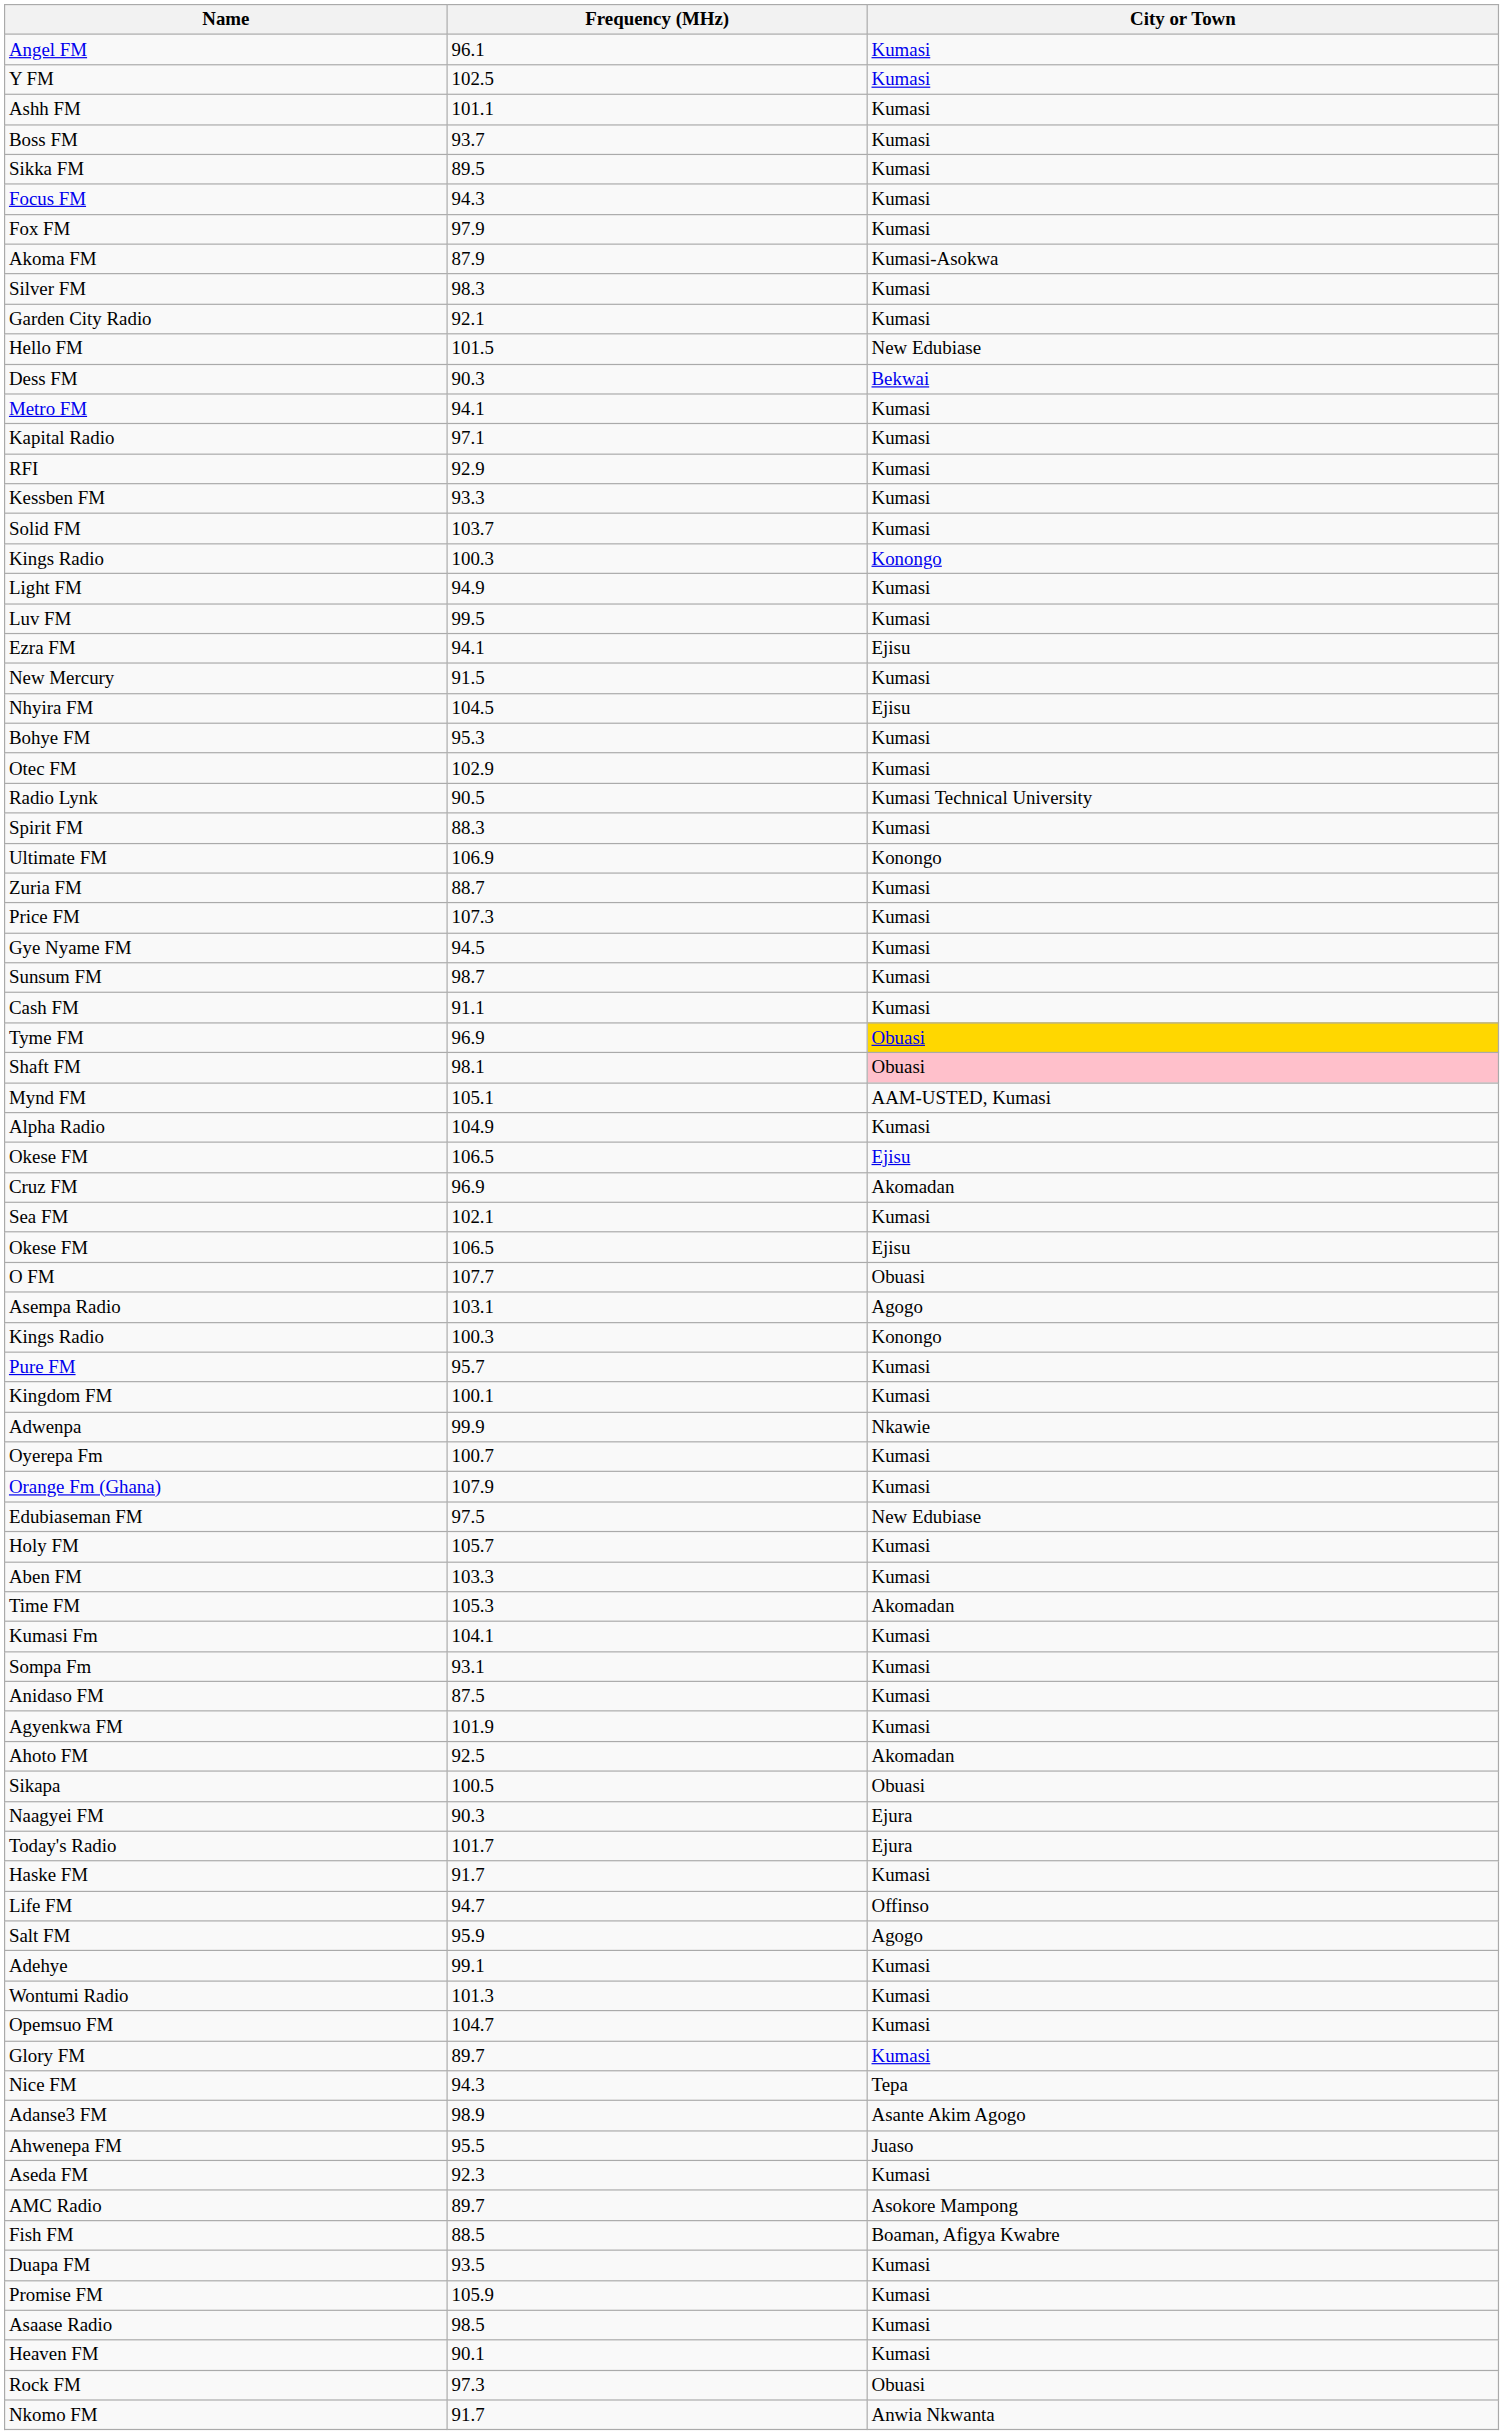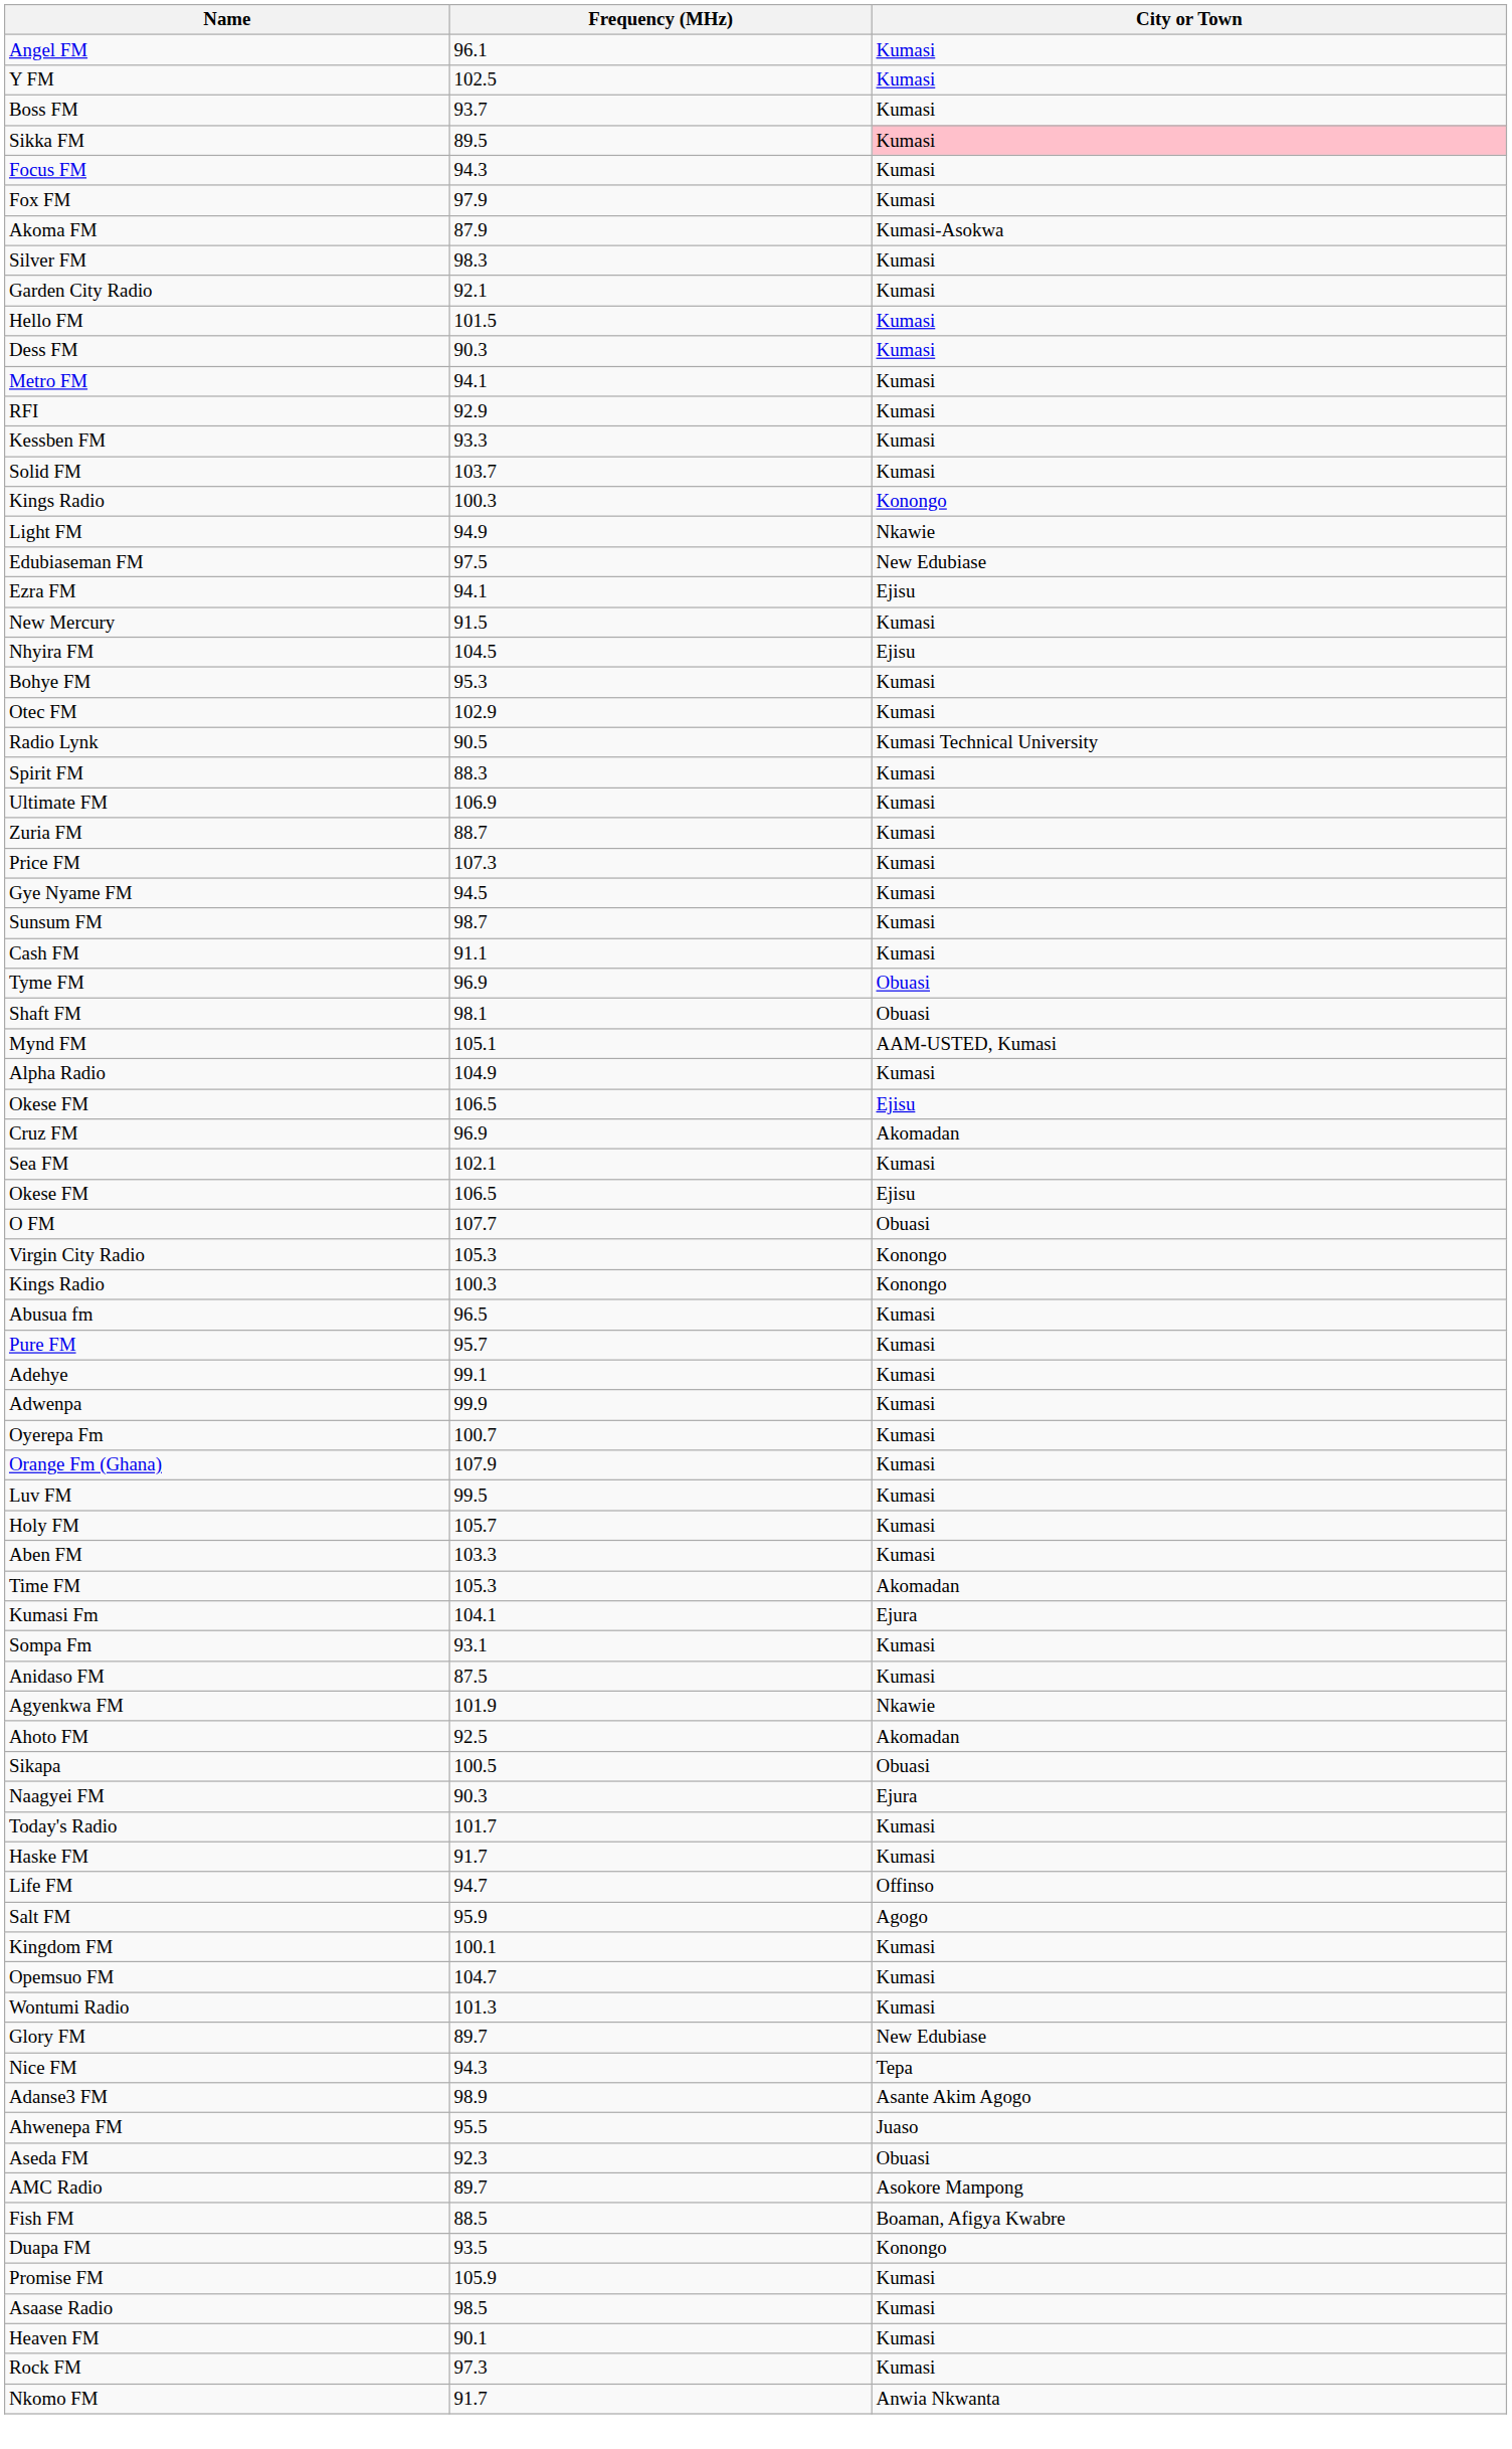 <table class="wikitable sortable" style="width:80%;">
 <tr>
 <th>Name</th>
 <th>Frequency (MHz)</th>
 <th>City or Town</th>
 </tr>
 <tr>
 <td><a href='#'>Angel FM</a></td>
 <td>96.1</td>
 <td><a href='#'>Kumasi</a></td>
 </tr>
 <tr>
 <td>Y FM</td>
 <td>102.5</td>
 <td><a href='#'>Kumasi</a></td>
 </tr>
 <tr>
-<td>Ashh FM</td>
-<td>101.1</td>
-<td>Kumasi</td>
-</tr>
-<tr>
 <td>Boss FM</td>
 <td>93.7</td>
 <td>Kumasi</td>
 </tr>
 <tr>
 <td>Sikka FM</td>
 <td>89.5</td>
-<td>Kumasi</td>
+<td style="background: pink;">Kumasi</td>
 </tr>
 <tr>
 <td><a href='#'>Focus FM</a></td>
 <td>94.3</td>
 <td>Kumasi</td>
 </tr>
 <tr>
 <td>Fox FM</td>
 <td>97.9</td>
 <td>Kumasi</td>
 </tr>
 <tr>
 <td>Akoma FM</td>
 <td>87.9</td>
 <td>Kumasi-Asokwa</td>
 </tr>
 <tr>
 <td>Silver FM</td>
 <td>98.3</td>
 <td>Kumasi</td>
 </tr>
 <tr>
 <td>Garden City Radio</td>
 <td>92.1</td>
 <td>Kumasi</td>
 </tr>
 <tr>
 <td>Hello FM</td>
 <td>101.5</td>
-<td>New Edubiase</td>
+<td><a href='#'>Kumasi</a></td>
 </tr>
 <tr>
 <td>Dess FM</td>
 <td>90.3</td>
-<td><a href='#'>Bekwai</a></td>
+<td><a href='#'>Kumasi</a></td>
 </tr>
 <tr>
 <td><a href='#'>Metro FM</a></td>
 <td>94.1</td>
-<td>Kumasi</td>
-</tr>
-<tr>
-<td>Kapital Radio</td>
-<td>97.1</td>
 <td>Kumasi</td>
 </tr>
 <tr>
 <td>RFI</td>
 <td>92.9</td>
 <td>Kumasi</td>
 </tr>
 <tr>
 <td>Kessben FM</td>
 <td>93.3</td>
 <td>Kumasi</td>
 </tr>
 <tr>
 <td>Solid FM</td>
 <td>103.7</td>
 <td>Kumasi</td>
 </tr>
 <tr>
 <td>Kings Radio</td>
 <td>100.3</td>
 <td><a href='#'>Konongo</a></td>
 </tr>
 <tr>
 <td>Light FM</td>
 <td>94.9</td>
-<td>Kumasi</td>
+<td>Nkawie</td>
 </tr>
 <tr>
-<td>Luv FM</td>
-<td>99.5</td>
-<td>Kumasi</td>
+<td>Edubiaseman FM</td>
+<td>97.5</td>
+<td>New Edubiase</td>
 </tr>
 <tr>
 <td>Ezra FM</td>
 <td>94.1</td>
 <td>Ejisu</td>
 </tr>
 <tr>
 <td>New Mercury</td>
 <td>91.5</td>
 <td>Kumasi</td>
 </tr>
 <tr>
 <td>Nhyira FM</td>
 <td>104.5</td>
 <td>Ejisu</td>
 </tr>
 <tr>
 <td>Bohye FM</td>
 <td>95.3</td>
 <td>Kumasi</td>
 </tr>
 <tr>
 <td>Otec FM</td>
 <td>102.9</td>
 <td>Kumasi</td>
 </tr>
 <tr>
 <td>Radio Lynk</td>
 <td>90.5</td>
 <td>Kumasi Technical University</td>
 </tr>
 <tr>
 <td>Spirit FM</td>
 <td>88.3</td>
 <td>Kumasi</td>
 </tr>
 <tr>
 <td>Ultimate FM</td>
 <td>106.9</td>
-<td>Konongo</td>
+<td>Kumasi</td>
 </tr>
 <tr>
 <td>Zuria FM</td>
 <td>88.7</td>
 <td>Kumasi</td>
 </tr>
 <tr>
 <td>Price FM</td>
 <td>107.3</td>
 <td>Kumasi</td>
 </tr>
 <tr>
 <td>Gye Nyame FM</td>
 <td>94.5</td>
 <td>Kumasi</td>
 </tr>
 <tr>
 <td>Sunsum FM</td>
 <td>98.7</td>
 <td>Kumasi</td>
 </tr>
 <tr>
 <td>Cash FM</td>
 <td>91.1</td>
 <td>Kumasi</td>
 </tr>
 <tr>
 <td>Tyme FM</td>
 <td>96.9</td>
-<td style="background: gold;"><a href='#'>Obuasi</a></td>
+<td><a href='#'>Obuasi</a></td>
 </tr>
 <tr>
 <td>Shaft FM</td>
 <td>98.1</td>
-<td style="background: pink;">Obuasi</td>
+<td>Obuasi</td>
 </tr>
 <tr>
 <td>Mynd FM</td>
 <td>105.1</td>
 <td>AAM-USTED, Kumasi</td>
 </tr>
 <tr>
 <td>Alpha Radio</td>
 <td>104.9</td>
 <td>Kumasi</td>
 </tr>
 <tr>
 <td>Okese FM</td>
 <td>106.5</td>
 <td><a href='#'>Ejisu</a></td>
 </tr>
 <tr>
 <td>Cruz FM</td>
 <td>96.9</td>
 <td>Akomadan</td>
 </tr>
 <tr>
 <td>Sea FM</td>
 <td>102.1</td>
 <td>Kumasi</td>
 </tr>
 <tr>
 <td>Okese FM</td>
 <td>106.5</td>
 <td>Ejisu</td>
 </tr>
 <tr>
 <td>O FM</td>
 <td>107.7</td>
 <td>Obuasi</td>
 </tr>
 <tr>
-<td>Asempa Radio</td>
-<td>103.1</td>
-<td>Agogo</td>
+<td>Virgin City Radio</td>
+<td>105.3</td>
+<td>Konongo</td>
 </tr>
 <tr>
 <td>Kings Radio</td>
 <td>100.3</td>
 <td>Konongo</td>
 </tr>
 <tr>
+<td>Abusua fm</td>
+<td>96.5</td>
+<td>Kumasi</td>
+</tr>
+<tr>
 <td><a href='#'>Pure FM</a></td>
 <td>95.7</td>
 <td>Kumasi</td>
 </tr>
 <tr>
-<td>Kingdom FM</td>
-<td>100.1</td>
+<td>Adehye</td>
+<td>99.1</td>
 <td>Kumasi</td>
 </tr>
 <tr>
 <td>Adwenpa</td>
 <td>99.9</td>
-<td>Nkawie</td>
+<td>Kumasi</td>
 </tr>
 <tr>
 <td>Oyerepa Fm</td>
 <td>100.7</td>
 <td>Kumasi</td>
 </tr>
 <tr>
 <td><a href='#'>Orange Fm (Ghana)</a></td>
 <td>107.9</td>
 <td>Kumasi</td>
 </tr>
 <tr>
-<td>Edubiaseman FM</td>
-<td>97.5</td>
-<td>New Edubiase</td>
+<td>Luv FM</td>
+<td>99.5</td>
+<td>Kumasi</td>
 </tr>
 <tr>
 <td>Holy FM</td>
 <td>105.7</td>
 <td>Kumasi</td>
 </tr>
 <tr>
 <td>Aben FM</td>
 <td>103.3</td>
 <td>Kumasi</td>
 </tr>
 <tr>
 <td>Time FM</td>
 <td>105.3</td>
 <td>Akomadan</td>
 </tr>
 <tr>
 <td>Kumasi Fm</td>
 <td>104.1</td>
-<td>Kumasi</td>
+<td>Ejura</td>
 </tr>
 <tr>
 <td>Sompa Fm</td>
 <td>93.1</td>
 <td>Kumasi</td>
 </tr>
 <tr>
 <td>Anidaso FM</td>
 <td>87.5</td>
 <td>Kumasi</td>
 </tr>
 <tr>
 <td>Agyenkwa FM</td>
 <td>101.9</td>
-<td>Kumasi</td>
+<td>Nkawie</td>
 </tr>
 <tr>
 <td>Ahoto FM</td>
 <td>92.5</td>
 <td>Akomadan</td>
 </tr>
 <tr>
 <td>Sikapa</td>
 <td>100.5</td>
 <td>Obuasi</td>
 </tr>
 <tr>
 <td>Naagyei FM</td>
 <td>90.3</td>
 <td>Ejura</td>
 </tr>
 <tr>
 <td>Today's Radio</td>
 <td>101.7</td>
-<td>Ejura</td>
+<td>Kumasi</td>
 </tr>
 <tr>
 <td>Haske FM</td>
 <td>91.7</td>
 <td>Kumasi</td>
 </tr>
 <tr>
 <td>Life FM</td>
 <td>94.7</td>
 <td>Offinso</td>
 </tr>
 <tr>
 <td>Salt FM</td>
 <td>95.9</td>
 <td>Agogo</td>
 </tr>
 <tr>
-<td>Adehye</td>
-<td>99.1</td>
+<td>Kingdom FM</td>
+<td>100.1</td>
+<td>Kumasi</td>
+</tr>
+<tr>
+<td>Opemsuo FM</td>
+<td>104.7</td>
 <td>Kumasi</td>
 </tr>
 <tr>
 <td>Wontumi Radio</td>
 <td>101.3</td>
 <td>Kumasi</td>
 </tr>
 <tr>
-<td>Opemsuo FM</td>
-<td>104.7</td>
-<td>Kumasi</td>
-</tr>
-<tr>
 <td>Glory FM</td>
 <td>89.7</td>
-<td><a href='#'>Kumasi</a></td>
+<td>New Edubiase</td>
 </tr>
 <tr>
 <td>Nice FM</td>
 <td>94.3</td>
 <td>Tepa</td>
 </tr>
 <tr>
 <td>Adanse3 FM</td>
 <td>98.9</td>
 <td>Asante Akim Agogo</td>
 </tr>
 <tr>
 <td>Ahwenepa FM</td>
 <td>95.5</td>
 <td>Juaso</td>
 </tr>
 <tr>
 <td>Aseda FM</td>
 <td>92.3</td>
-<td>Kumasi</td>
+<td>Obuasi</td>
 </tr>
 <tr>
 <td>AMC Radio</td>
 <td>89.7</td>
 <td>Asokore Mampong</td>
 </tr>
 <tr>
 <td>Fish FM</td>
 <td>88.5</td>
 <td>Boaman, Afigya Kwabre</td>
 </tr>
 <tr>
 <td>Duapa FM</td>
 <td>93.5</td>
-<td>Kumasi</td>
+<td>Konongo</td>
 </tr>
 <tr>
 <td>Promise FM</td>
 <td>105.9</td>
 <td>Kumasi</td>
 </tr>
 <tr>
 <td>Asaase Radio</td>
 <td>98.5</td>
 <td>Kumasi</td>
 </tr>
 <tr>
 <td>Heaven FM</td>
 <td>90.1</td>
 <td>Kumasi</td>
 </tr>
 <tr>
 <td>Rock FM</td>
 <td>97.3</td>
-<td>Obuasi</td>
+<td>Kumasi</td>
 </tr>
 <tr>
 <td>Nkomo FM</td>
 <td>91.7</td>
 <td>Anwia Nkwanta</td>
 </tr>
 </table>
